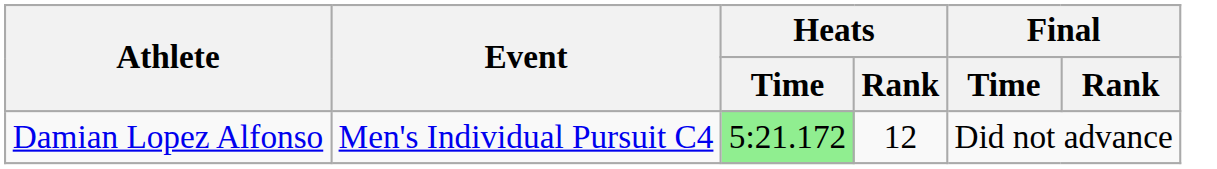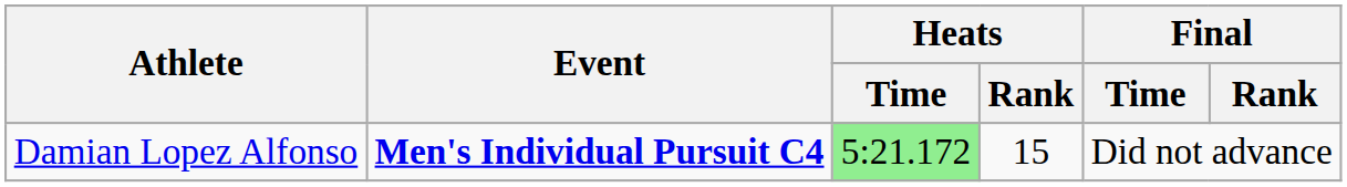 <table class=wikitable>
 <tr>
 <th rowspan="2">Athlete</th>
 <th rowspan="2">Event</th>
 <th colspan="2">Heats</th>
 <th colspan="2">Final</th>
 </tr>
 <tr>
 <th>Time</th>
 <th>Rank</th>
 <th>Time</th>
 <th>Rank</th>
 </tr>
 <tr align=center>
 <td align=left><a href='#'>Damian Lopez Alfonso</a></td>
-<td align=left><a href='#'>Men's Individual Pursuit C4</a></td>
+<td align=left><strong><a href='#'>Men's Individual Pursuit C4</a></strong></td>
 <td style="background: lightgreen;">5:21.172</td>
-<td>12</td>
+<td>15</td>
 <td colspan=2>Did not advance</td>
 </tr>
 </table>
